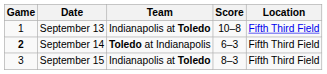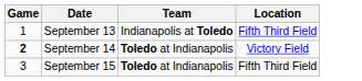 <table class="wikitable" style="text-align:center">
 <tr>
 <th>Game</th>
 <th>Date</th>
 <th>Team</th>
-<th>Score</th>
 <th>Location</th>
 </tr>
 <tr>
 <td>1</td>
 <td>September 13</td>
 <td>Indianapolis at <strong>Toledo</strong></td>
-<td>10–8</td>
 <td><a href='#'>Fifth Third Field</a></td>
 </tr>
 <tr>
 <td><strong>2</strong></td>
 <td>September 14</td>
 <td><strong>Toledo</strong> at Indianapolis</td>
-<td>6–3</td>
-<td>Fifth Third Field</td>
+<td><a href='#'>Victory Field</a></td>
 </tr>
 <tr>
 <td>3</td>
 <td>September 15</td>
-<td>Indianapolis at <strong>Toledo</strong></td>
-<td>8–3</td>
+<td><strong>Toledo</strong> at Indianapolis</td>
 <td>Fifth Third Field</td>
 </tr>
 </table>
